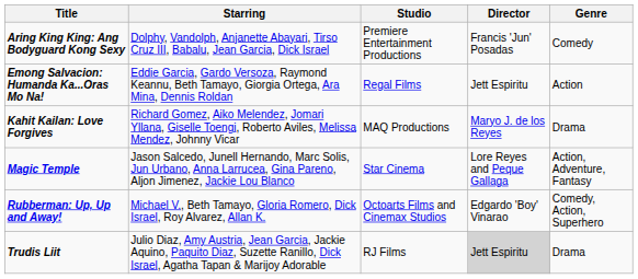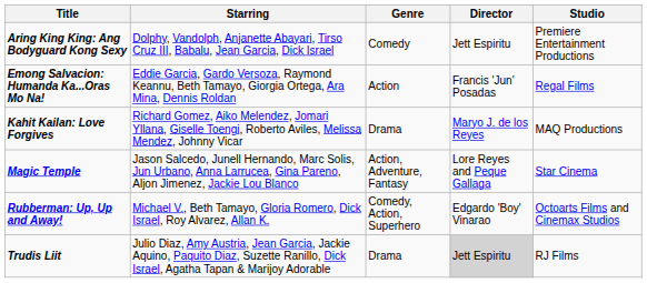 <table class="wikitable" style="font-size:95%">
 <tr>
 <th>Title</th>
 <th>Starring</th>
+<th>Genre</th>
+<th>Director</th>
 <th>Studio</th>
-<th>Director</th>
-<th>Genre</th>
 </tr>
 <tr>
 <td><strong><em>Aring King King: Ang Bodyguard Kong Sexy</em></strong></td>
 <td><a href='#'>Dolphy</a>, <a href='#'>Vandolph</a>, <a href='#'>Anjanette Abayari</a>, <a href='#'>Tirso Cruz III</a>, <a href='#'>Babalu</a>, <a href='#'>Jean Garcia</a>, <a href='#'>Dick Israel</a></td>
+<td>Comedy</td>
+<td>Jett Espiritu</td>
 <td>Premiere Entertainment Productions</td>
-<td>Francis 'Jun' Posadas</td>
-<td>Comedy</td>
 </tr>
 <tr>
 <td><strong><em>Emong Salvacion: Humanda Ka...Oras Mo Na!</em></strong></td>
 <td><a href='#'>Eddie Garcia</a>, <a href='#'>Gardo Versoza</a>, Raymond Keannu, Beth Tamayo, Giorgia Ortega, <a href='#'>Ara Mina</a>, <a href='#'>Dennis Roldan</a></td>
+<td>Action</td>
+<td>Francis 'Jun' Posadas</td>
 <td><a href='#'>Regal Films</a></td>
-<td>Jett Espiritu</td>
-<td>Action</td>
 </tr>
 <tr>
 <td><strong><em>Kahit Kailan: Love Forgives</em></strong></td>
 <td><a href='#'>Richard Gomez</a>, <a href='#'>Aiko Melendez</a>, <a href='#'>Jomari Yllana</a>, <a href='#'>Giselle Toengi</a>, Roberto Aviles, <a href='#'>Melissa Mendez</a>, Johnny Vicar</td>
+<td>Drama</td>
+<td><a href='#'>Maryo J. de los Reyes</a></td>
 <td>MAQ Productions</td>
-<td><a href='#'>Maryo J. de los Reyes</a></td>
-<td>Drama</td>
 </tr>
 <tr>
 <td><strong><em><a href='#'>Magic Temple</a></em></strong></td>
 <td>Jason Salcedo, Junell Hernando, Marc Solis, <a href='#'>Jun Urbano</a>, <a href='#'>Anna Larrucea</a>, <a href='#'>Gina Pareno</a>, Aljon Jimenez, <a href='#'>Jackie Lou Blanco</a></td>
+<td>Action, Adventure, Fantasy</td>
+<td>Lore Reyes and <a href='#'>Peque Gallaga</a></td>
 <td><a href='#'>Star Cinema</a></td>
-<td>Lore Reyes and <a href='#'>Peque Gallaga</a></td>
-<td>Action, Adventure, Fantasy</td>
 </tr>
 <tr>
 <td><strong><em><a href='#'>Rubberman: Up, Up and Away!</a></em></strong></td>
 <td><a href='#'>Michael V.</a>, Beth Tamayo, <a href='#'>Gloria Romero</a>, <a href='#'>Dick Israel</a>, Roy Alvarez, <a href='#'>Allan K.</a></td>
+<td>Comedy, Action, Superhero</td>
+<td>Edgardo 'Boy' Vinarao</td>
 <td><a href='#'>Octoarts Films</a> and <a href='#'>Cinemax Studios</a></td>
-<td>Edgardo 'Boy' Vinarao</td>
-<td>Comedy, Action, Superhero</td>
 </tr>
 <tr>
 <td><strong><em>Trudis Liit</em></strong></td>
 <td>Julio Diaz, <a href='#'>Amy Austria</a>, <a href='#'>Jean Garcia</a>, Jackie Aquino, <a href='#'>Paquito Diaz</a>, Suzette Ranillo, <a href='#'>Dick Israel</a>, Agatha Tapan & Marijoy Adorable</td>
+<td>Drama</td>
+<td style="background: lightgrey;">Jett Espiritu</td>
 <td>RJ Films</td>
-<td style="background: lightgrey;">Jett Espiritu</td>
-<td>Drama</td>
 </tr>
 </table>
